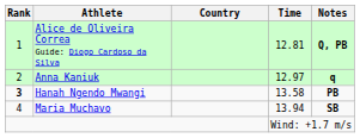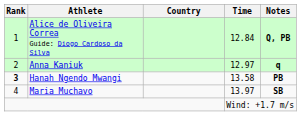 <table class="wikitable sortable" style="text-align:center">
 <tr>
 <th>Rank</th>
 <th style="width:180px">Athlete</th>
 <th style="width:125px">Country</th>
 <th>Time</th>
 <th>Notes</th>
 </tr>
 <tr style="background:#cfc;">
 <td>1</td>
 <td style="text-align:left;"><a href='#'>Alice de Oliveira Correa</a><br><small>Guide: <a href='#'>Diogo Cardoso da Silva</a></small></td>
 <td style="text-align:left;"></td>
-<td>12.81</td>
+<td>12.84</td>
 <td><strong>Q, PB</strong></td>
 </tr>
 <tr style="background:#cfc;">
 <td>2</td>
 <td style="text-align:left;"><a href='#'>Anna Kaniuk</a></td>
 <td style="text-align:left;"></td>
 <td>12.97</td>
 <td><strong>q</strong></td>
 </tr>
 <tr>
 <td><strong>3</strong></td>
 <td style="text-align:left;"><a href='#'>Hanah Ngendo Mwangi</a></td>
 <td style="text-align:left;"></td>
 <td>13.58</td>
 <td><strong>PB</strong></td>
 </tr>
 <tr>
 <td>4</td>
 <td style="text-align:left;"><a href='#'>Maria Muchavo</a></td>
 <td style="text-align:left;"></td>
-<td>13.94</td>
+<td>13.97</td>
 <td><strong>SB</strong></td>
 </tr>
 <tr class="sortbottom">
 <td colspan="3"></td>
 <td colspan="2">Wind: +1.7 m/s</td>
 </tr>
 </table>
